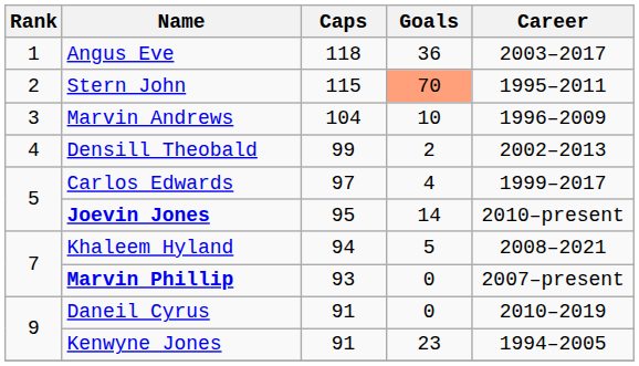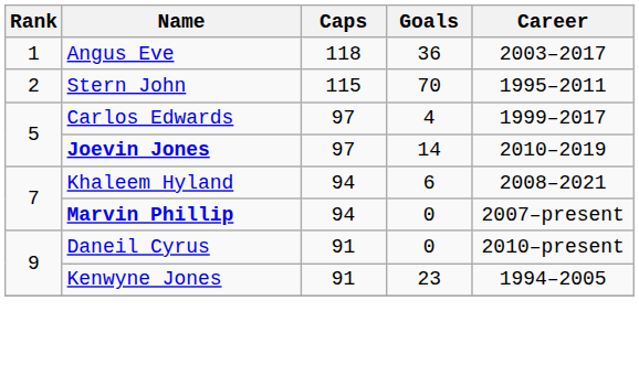 <table class="wikitable sortable" style="text-align:center;">
 <tr>
 <th width="30">Rank</th>
 <th style="width:150px;">Name</th>
 <th width="50">Caps</th>
 <th width="50">Goals</th>
 <th style="width:100px;">Career</th>
 </tr>
 <tr>
 <td>1</td>
 <td align=left><a href='#'>Angus Eve</a></td>
 <td>118</td>
 <td>36</td>
 <td>2003–2017</td>
 </tr>
 <tr>
 <td>2</td>
 <td align=left><a href='#'>Stern John</a></td>
 <td>115</td>
-<td style="background: lightsalmon;">70</td>
+<td>70</td>
 <td>1995–2011</td>
-</tr>
-<tr>
-<td>3</td>
-<td align=left><a href='#'>Marvin Andrews</a></td>
-<td>104</td>
-<td>10</td>
-<td>1996–2009</td>
-</tr>
-<tr>
-<td>4</td>
-<td align=left><a href='#'>Densill Theobald</a></td>
-<td>99</td>
-<td>2</td>
-<td>2002–2013</td>
 </tr>
 <tr>
 <td rowspan=2>5</td>
 <td align=left><a href='#'>Carlos Edwards</a></td>
 <td>97</td>
 <td>4</td>
 <td>1999–2017</td>
 </tr>
 <tr>
 <td align=left><strong><a href='#'>Joevin Jones</a></strong></td>
-<td>95</td>
+<td>97</td>
 <td>14</td>
-<td>2010–present</td>
+<td>2010–2019</td>
 </tr>
 <tr>
 <td rowspan=2>7</td>
 <td align=left><a href='#'>Khaleem Hyland</a></td>
 <td>94</td>
-<td>5</td>
+<td>6</td>
 <td>2008–2021</td>
 </tr>
 <tr>
 <td align=left><strong><a href='#'>Marvin Phillip</a></strong></td>
-<td>93</td>
+<td>94</td>
 <td>0</td>
 <td>2007–present</td>
 </tr>
 <tr>
 <td rowspan=2>9</td>
 <td align=left><a href='#'>Daneil Cyrus</a></td>
 <td>91</td>
 <td>0</td>
-<td>2010–2019</td>
+<td>2010–present</td>
 </tr>
 <tr>
 <td align=left><a href='#'>Kenwyne Jones</a></td>
 <td>91</td>
 <td>23</td>
 <td>1994–2005</td>
 </tr>
 <tr>
 </tr>
 </table>
